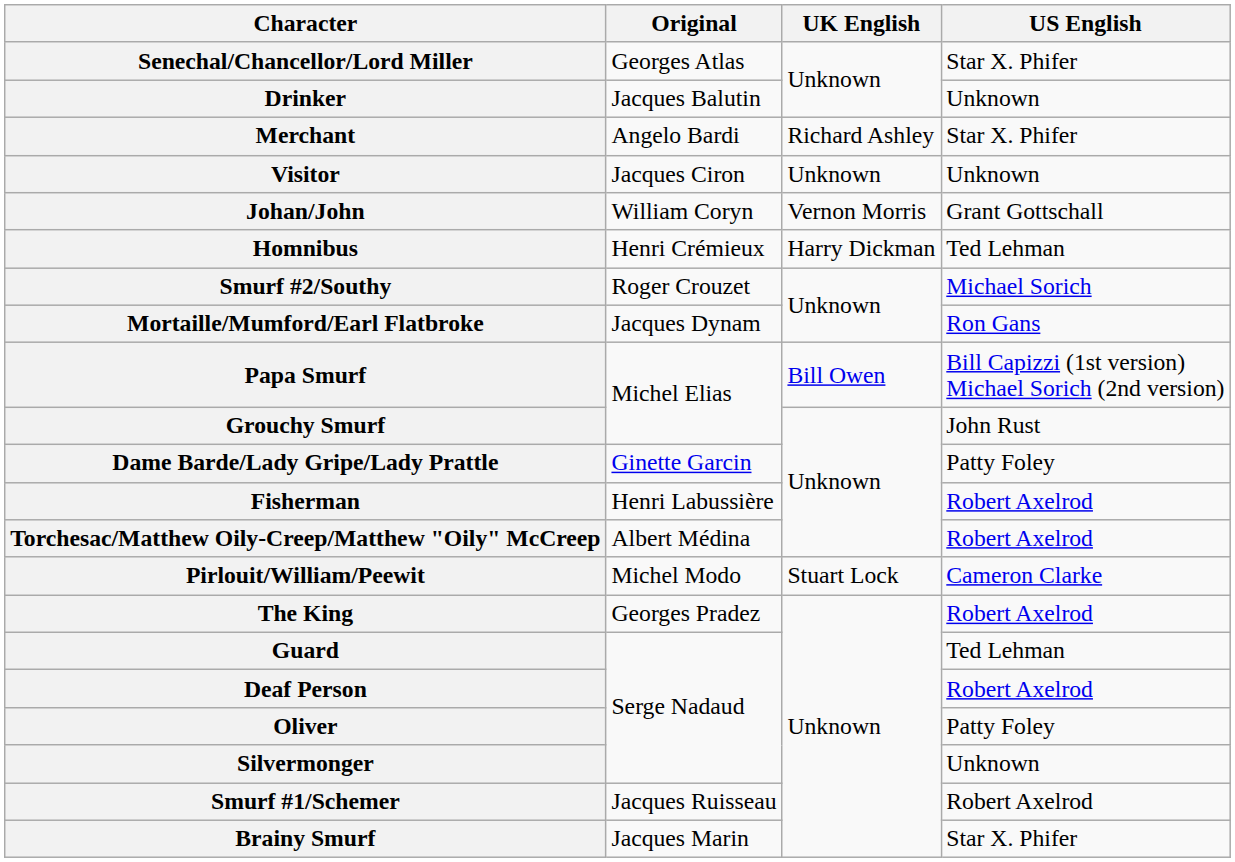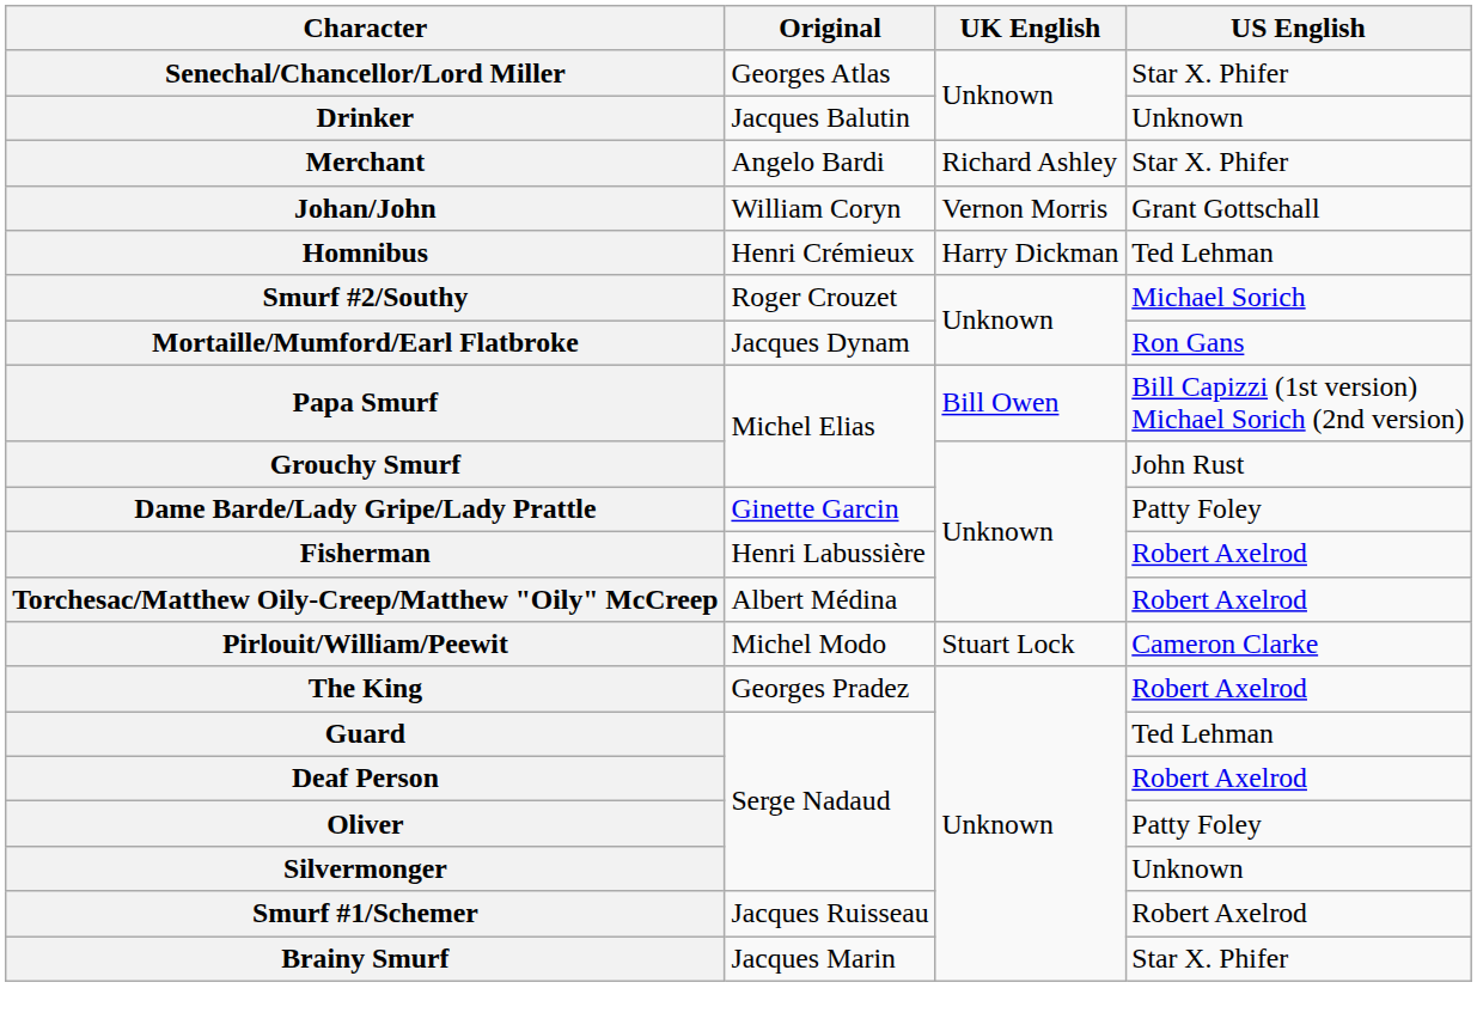 <table class="wikitable">
 <tr>
 <th>Character</th>
 <th>Original</th>
 <th>UK English</th>
 <th>US English</th>
 </tr>
 <tr>
 <th>Senechal/Chancellor/Lord Miller</th>
 <td>Georges Atlas</td>
 <td rowspan="2">Unknown</td>
 <td>Star X. Phifer</td>
 </tr>
 <tr>
 <th>Drinker</th>
 <td>Jacques Balutin</td>
 <td>Unknown</td>
 </tr>
 <tr>
 <th>Merchant</th>
 <td>Angelo Bardi</td>
 <td>Richard Ashley</td>
 <td>Star X. Phifer</td>
-</tr>
-<tr>
-<th>Visitor</th>
-<td>Jacques Ciron</td>
-<td>Unknown</td>
-<td>Unknown</td>
 </tr>
 <tr>
 <th>Johan/John</th>
 <td>William Coryn</td>
 <td>Vernon Morris</td>
 <td>Grant Gottschall</td>
 </tr>
 <tr>
 <th>Homnibus</th>
 <td>Henri Crémieux</td>
 <td>Harry Dickman</td>
 <td>Ted Lehman</td>
 </tr>
 <tr>
 <th>Smurf #2/Southy</th>
 <td>Roger Crouzet</td>
 <td rowspan="2">Unknown</td>
 <td><a href='#'>Michael Sorich</a></td>
 </tr>
 <tr>
 <th>Mortaille/Mumford/Earl Flatbroke</th>
 <td>Jacques Dynam</td>
 <td><a href='#'>Ron Gans</a></td>
 </tr>
 <tr>
 <th>Papa Smurf</th>
 <td rowspan="2">Michel Elias</td>
 <td><a href='#'>Bill Owen</a></td>
 <td><a href='#'>Bill Capizzi</a> (1st version)<br><a href='#'>Michael Sorich</a> (2nd version)</td>
 </tr>
 <tr>
 <th>Grouchy Smurf</th>
 <td rowspan="4">Unknown</td>
 <td>John Rust</td>
 </tr>
 <tr>
 <th>Dame Barde/Lady Gripe/Lady Prattle</th>
 <td><a href='#'>Ginette Garcin</a></td>
 <td>Patty Foley</td>
 </tr>
 <tr>
 <th>Fisherman</th>
 <td>Henri Labussière</td>
 <td><a href='#'>Robert Axelrod</a></td>
 </tr>
 <tr>
 <th>Torchesac/Matthew Oily-Creep/Matthew "Oily" McCreep</th>
 <td>Albert Médina</td>
 <td><a href='#'>Robert Axelrod</a></td>
 </tr>
 <tr>
 <th>Pirlouit/William/Peewit</th>
 <td>Michel Modo</td>
 <td>Stuart Lock</td>
 <td><a href='#'>Cameron Clarke</a></td>
 </tr>
 <tr>
 <th>The King</th>
 <td>Georges Pradez</td>
 <td rowspan="7">Unknown</td>
 <td><a href='#'>Robert Axelrod</a></td>
 </tr>
 <tr>
 <th>Guard</th>
 <td rowspan="4">Serge Nadaud</td>
 <td>Ted Lehman</td>
 </tr>
 <tr>
 <th>Deaf Person</th>
 <td><a href='#'>Robert Axelrod</a></td>
 </tr>
 <tr>
 <th>Oliver</th>
 <td>Patty Foley</td>
 </tr>
 <tr>
 <th>Silvermonger</th>
 <td>Unknown</td>
 </tr>
 <tr>
 <th>Smurf #1/Schemer</th>
 <td>Jacques Ruisseau</td>
 <td>Robert Axelrod</td>
 </tr>
 <tr>
 <th>Brainy Smurf</th>
 <td>Jacques Marin</td>
 <td>Star X. Phifer</td>
 </tr>
 </table>
